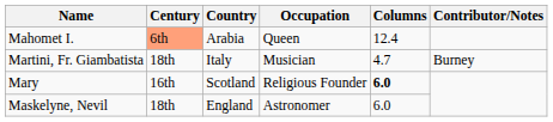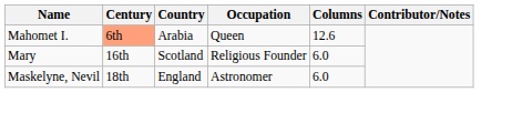 <table class="wikitable">
 <tr>
 <th>Name</th>
 <th>Century</th>
 <th>Country</th>
 <th>Occupation</th>
 <th>Columns</th>
 <th>Contributor/Notes</th>
 </tr>
 <tr>
 <td>Mahomet I.</td>
 <td style="background: lightsalmon;">6th</td>
 <td>Arabia</td>
 <td>Queen</td>
-<td>12.4</td>
-</tr>
-<tr>
-<td>Martini, Fr. Giambatista</td>
-<td>18th</td>
-<td>Italy</td>
-<td>Musician</td>
-<td>4.7</td>
-<td>Burney</td>
+<td>12.6</td>
 </tr>
 <tr>
 <td>Mary</td>
 <td>16th</td>
 <td>Scotland</td>
 <td>Religious Founder</td>
-<td><strong>6.0</strong></td>
+<td>6.0</td>
 </tr>
 <tr>
 <td>Maskelyne, Nevil</td>
 <td>18th</td>
 <td>England</td>
 <td>Astronomer</td>
 <td>6.0</td>
 </tr>
 </table>
